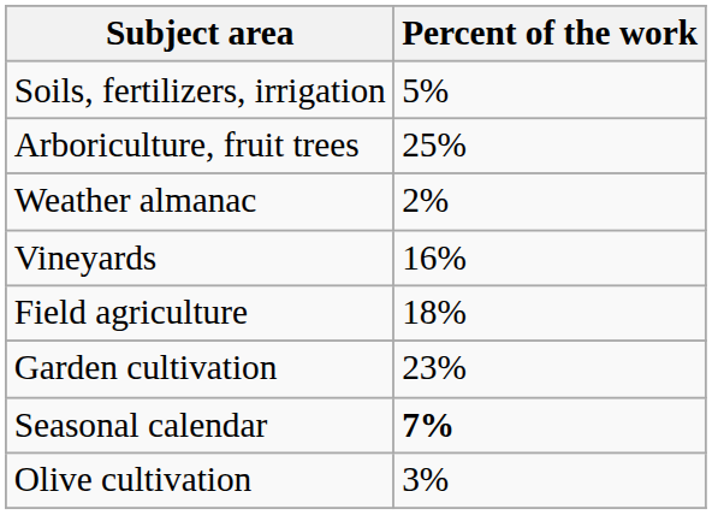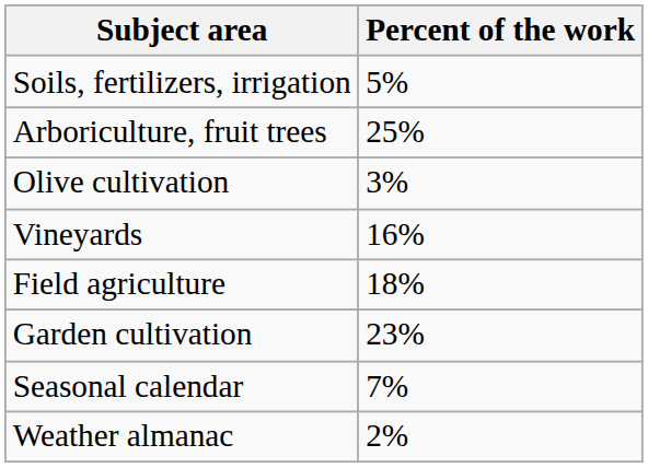 <table class="wikitable floatright">
 <tr>
 <th>Subject area</th>
 <th>Percent of the work</th>
 </tr>
 <tr>
 <td>Soils, fertilizers, irrigation</td>
 <td>5%</td>
 </tr>
 <tr>
 <td>Arboriculture, fruit trees</td>
 <td>25%</td>
 </tr>
 <tr>
-<td>Weather almanac</td>
-<td>2%</td>
+<td>Olive cultivation</td>
+<td>3%</td>
 </tr>
 <tr>
 <td>Vineyards</td>
 <td>16%</td>
 </tr>
 <tr>
 <td>Field agriculture</td>
 <td>18%</td>
 </tr>
 <tr>
 <td>Garden cultivation</td>
 <td>23%</td>
 </tr>
 <tr>
 <td>Seasonal calendar</td>
-<td><strong>7%</strong></td>
+<td>7%</td>
 </tr>
 <tr>
-<td>Olive cultivation</td>
-<td>3%</td>
+<td>Weather almanac</td>
+<td>2%</td>
 </tr>
 </table>
